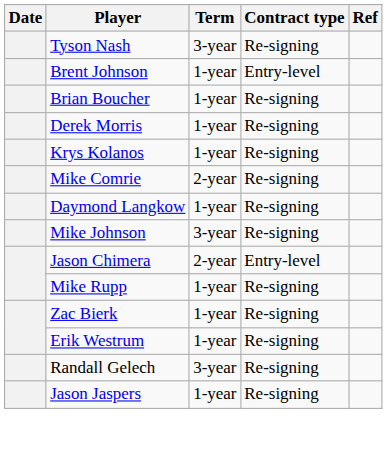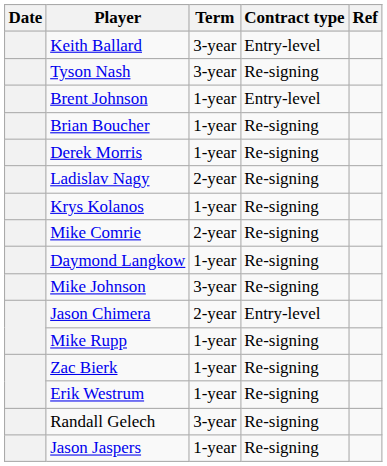 <table class="wikitable plainrowheaders">
 <tr style="background:#ddd; text-align:center;">
 <th>Date</th>
 <th>Player</th>
 <th>Term</th>
 <th>Contract type</th>
 <th>Ref</th>
+</tr>
+<tr>
+<th scope="row"></th>
+<td><a href='#'>Keith Ballard</a></td>
+<td>3-year</td>
+<td>Entry-level</td>
+<td></td>
 </tr>
 <tr>
 <th scope="row"></th>
 <td><a href='#'>Tyson Nash</a></td>
 <td>3-year</td>
 <td>Re-signing</td>
 <td></td>
 </tr>
 <tr>
 <th scope="row"></th>
 <td><a href='#'>Brent Johnson</a></td>
 <td>1-year</td>
 <td>Entry-level</td>
 <td></td>
 </tr>
 <tr>
 <th scope="row"></th>
 <td><a href='#'>Brian Boucher</a></td>
 <td>1-year</td>
 <td>Re-signing</td>
 <td></td>
 </tr>
 <tr>
 <th scope="row"></th>
 <td><a href='#'>Derek Morris</a></td>
 <td>1-year</td>
+<td>Re-signing</td>
+<td></td>
+</tr>
+<tr>
+<th scope="row"></th>
+<td><a href='#'>Ladislav Nagy</a></td>
+<td>2-year</td>
 <td>Re-signing</td>
 <td></td>
 </tr>
 <tr>
 <th scope="row"></th>
 <td><a href='#'>Krys Kolanos</a></td>
 <td>1-year</td>
 <td>Re-signing</td>
 <td></td>
 </tr>
 <tr>
 <th scope="row"></th>
 <td><a href='#'>Mike Comrie</a></td>
 <td>2-year</td>
 <td>Re-signing</td>
 <td></td>
 </tr>
 <tr>
 <th scope="row"></th>
 <td><a href='#'>Daymond Langkow</a></td>
 <td>1-year</td>
 <td>Re-signing</td>
 <td></td>
 </tr>
 <tr>
 <th scope="row"></th>
 <td><a href='#'>Mike Johnson</a></td>
 <td>3-year</td>
 <td>Re-signing</td>
 <td></td>
 </tr>
 <tr>
 <th scope="row" rowspan=2></th>
 <td><a href='#'>Jason Chimera</a></td>
 <td>2-year</td>
 <td>Entry-level</td>
 <td></td>
 </tr>
 <tr>
 <td><a href='#'>Mike Rupp</a></td>
 <td>1-year</td>
 <td>Re-signing</td>
 <td></td>
 </tr>
 <tr>
 <th scope="row" rowspan=2></th>
 <td><a href='#'>Zac Bierk</a></td>
 <td>1-year</td>
 <td>Re-signing</td>
 <td></td>
 </tr>
 <tr>
 <td><a href='#'>Erik Westrum</a></td>
 <td>1-year</td>
 <td>Re-signing</td>
 <td></td>
 </tr>
 <tr>
 <th scope="row"></th>
 <td>Randall Gelech</td>
 <td>3-year</td>
 <td>Re-signing</td>
 <td></td>
 </tr>
 <tr>
 <th scope="row"></th>
 <td><a href='#'>Jason Jaspers</a></td>
 <td>1-year</td>
 <td>Re-signing</td>
 <td></td>
 </tr>
 </table>
